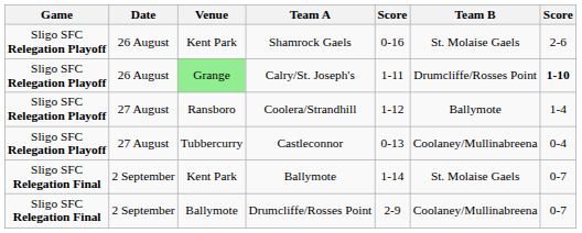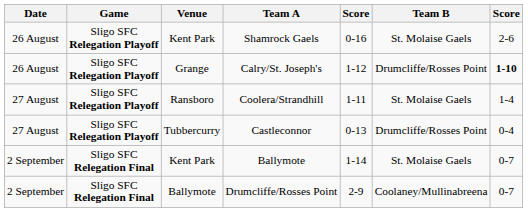 <table class="wikitable">
 <tr>
+<th>Date</th>
 <th>Game</th>
-<th>Date</th>
 <th>Venue</th>
 <th>Team A</th>
 <th>Score</th>
 <th>Team B</th>
 <th>Score</th>
 </tr>
 <tr align="center">
+<td>26 August</td>
 <td>Sligo SFC<br><strong>Relegation Playoff</strong></td>
-<td>26 August</td>
 <td>Kent Park</td>
 <td>Shamrock Gaels</td>
 <td>0-16</td>
 <td>St. Molaise Gaels</td>
 <td>2-6</td>
 </tr>
 <tr align="center">
+<td>26 August</td>
 <td>Sligo SFC<br><strong>Relegation Playoff</strong></td>
-<td>26 August</td>
-<td style="background: lightgreen;">Grange</td>
+<td>Grange</td>
 <td>Calry/St. Joseph's</td>
-<td>1-11</td>
+<td>1-12</td>
 <td>Drumcliffe/Rosses Point</td>
 <td><strong>1-10</strong></td>
 </tr>
 <tr align="center">
+<td>27 August</td>
 <td>Sligo SFC<br><strong>Relegation Playoff</strong></td>
-<td>27 August</td>
 <td>Ransboro</td>
 <td>Coolera/Strandhill</td>
-<td>1-12</td>
-<td>Ballymote</td>
+<td>1-11</td>
+<td>St. Molaise Gaels</td>
 <td>1-4</td>
 </tr>
 <tr align="center">
+<td>27 August</td>
 <td>Sligo SFC<br><strong>Relegation Playoff</strong></td>
-<td>27 August</td>
 <td>Tubbercurry</td>
 <td>Castleconnor</td>
 <td>0-13</td>
-<td>Coolaney/Mullinabreena</td>
+<td>Drumcliffe/Rosses Point</td>
 <td>0-4</td>
 </tr>
 <tr align="center">
+<td>2 September</td>
 <td>Sligo SFC<br><strong>Relegation Final</strong></td>
-<td>2 September</td>
 <td>Kent Park</td>
 <td>Ballymote</td>
 <td>1-14</td>
 <td>St. Molaise Gaels</td>
 <td>0-7</td>
 </tr>
 <tr align="center">
+<td>2 September</td>
 <td>Sligo SFC<br><strong>Relegation Final</strong></td>
-<td>2 September</td>
 <td>Ballymote</td>
 <td>Drumcliffe/Rosses Point</td>
 <td>2-9</td>
 <td>Coolaney/Mullinabreena</td>
 <td>0-7</td>
 </tr>
 </table>
